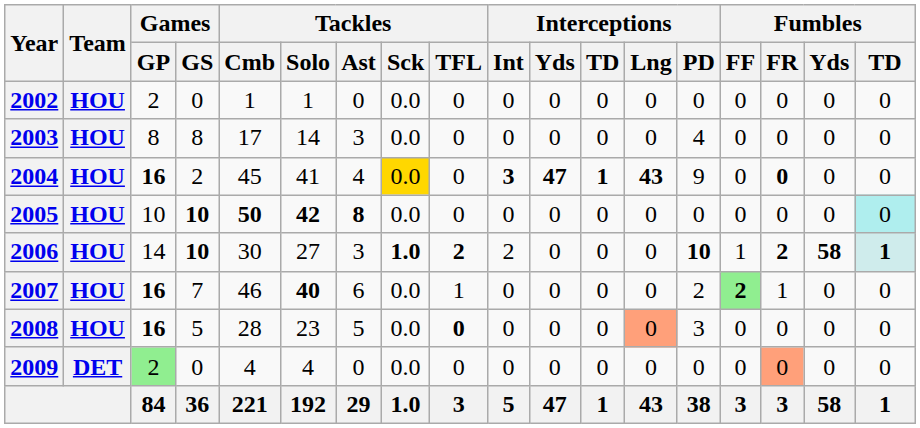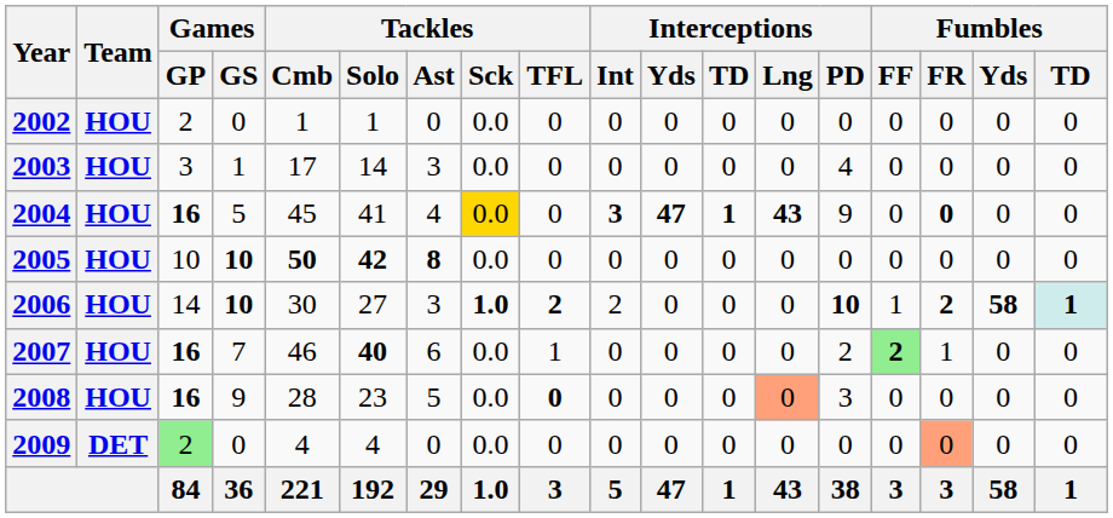 <table class="wikitable" style="text-align:center">
 <tr>
 <th rowspan="2">Year</th>
 <th rowspan="2">Team</th>
 <th colspan="2">Games</th>
 <th colspan="5">Tackles</th>
 <th colspan="5">Interceptions</th>
 <th colspan="4">Fumbles</th>
 </tr>
 <tr>
 <th>GP</th>
 <th>GS</th>
 <th>Cmb</th>
 <th>Solo</th>
 <th>Ast</th>
 <th>Sck</th>
 <th>TFL</th>
 <th>Int</th>
 <th>Yds</th>
 <th>TD</th>
 <th>Lng</th>
 <th>PD</th>
 <th>FF</th>
 <th>FR</th>
 <th>Yds</th>
 <th>TD</th>
 </tr>
 <tr>
 <th><a href='#'>2002</a></th>
 <th><a href='#'>HOU</a></th>
 <td>2</td>
 <td>0</td>
 <td>1</td>
 <td>1</td>
 <td>0</td>
 <td>0.0</td>
 <td>0</td>
 <td>0</td>
 <td>0</td>
 <td>0</td>
 <td>0</td>
 <td>0</td>
 <td>0</td>
 <td>0</td>
 <td>0</td>
 <td>0</td>
 </tr>
 <tr>
 <th><a href='#'>2003</a></th>
 <th><a href='#'>HOU</a></th>
-<td>8</td>
-<td>8</td>
+<td>3</td>
+<td>1</td>
 <td>17</td>
 <td>14</td>
 <td>3</td>
 <td>0.0</td>
 <td>0</td>
 <td>0</td>
 <td>0</td>
 <td>0</td>
 <td>0</td>
 <td>4</td>
 <td>0</td>
 <td>0</td>
 <td>0</td>
 <td>0</td>
 </tr>
 <tr>
 <th><a href='#'>2004</a></th>
 <th><a href='#'>HOU</a></th>
 <td><strong>16</strong></td>
-<td>2</td>
+<td>5</td>
 <td>45</td>
 <td>41</td>
 <td>4</td>
 <td style="background: gold;">0.0</td>
 <td>0</td>
 <td><strong>3</strong></td>
 <td><strong>47</strong></td>
 <td><strong>1</strong></td>
 <td><strong>43</strong></td>
 <td>9</td>
 <td>0</td>
 <td><strong>0</strong></td>
 <td>0</td>
 <td>0</td>
 </tr>
 <tr>
 <th><a href='#'>2005</a></th>
 <th><a href='#'>HOU</a></th>
 <td>10</td>
 <td><strong>10</strong></td>
 <td><strong>50</strong></td>
 <td><strong>42</strong></td>
 <td><strong>8</strong></td>
 <td>0.0</td>
 <td>0</td>
 <td>0</td>
 <td>0</td>
 <td>0</td>
 <td>0</td>
 <td>0</td>
 <td>0</td>
 <td>0</td>
 <td>0</td>
-<td style="background: paleturquoise;">0</td>
+<td>0</td>
 </tr>
 <tr>
 <th><a href='#'>2006</a></th>
 <th><a href='#'>HOU</a></th>
 <td>14</td>
 <td><strong>10</strong></td>
 <td>30</td>
 <td>27</td>
 <td>3</td>
 <td><strong>1.0</strong></td>
 <td><strong>2</strong></td>
 <td>2</td>
 <td>0</td>
 <td>0</td>
 <td>0</td>
 <td><strong>10</strong></td>
 <td>1</td>
 <td><strong>2</strong></td>
 <td><strong>58</strong></td>
 <td style="background:#cfecec; width:3em;"><strong>1</strong></td>
 </tr>
 <tr>
 <th><a href='#'>2007</a></th>
 <th><a href='#'>HOU</a></th>
 <td><strong>16</strong></td>
 <td>7</td>
 <td>46</td>
 <td><strong>40</strong></td>
 <td>6</td>
 <td>0.0</td>
 <td>1</td>
 <td>0</td>
 <td>0</td>
 <td>0</td>
 <td>0</td>
 <td>2</td>
 <td style="background: lightgreen;"><strong>2</strong></td>
 <td>1</td>
 <td>0</td>
 <td>0</td>
 </tr>
 <tr>
 <th><a href='#'>2008</a></th>
 <th><a href='#'>HOU</a></th>
 <td><strong>16</strong></td>
-<td>5</td>
+<td>9</td>
 <td>28</td>
 <td>23</td>
 <td>5</td>
 <td>0.0</td>
 <td><strong>0</strong></td>
 <td>0</td>
 <td>0</td>
 <td>0</td>
 <td style="background: lightsalmon;">0</td>
 <td>3</td>
 <td>0</td>
 <td>0</td>
 <td>0</td>
 <td>0</td>
 </tr>
 <tr>
 <th><a href='#'>2009</a></th>
 <th><a href='#'>DET</a></th>
 <td style="background: lightgreen;">2</td>
 <td>0</td>
 <td>4</td>
 <td>4</td>
 <td>0</td>
 <td>0.0</td>
 <td>0</td>
 <td>0</td>
 <td>0</td>
 <td>0</td>
 <td>0</td>
 <td>0</td>
 <td>0</td>
 <td style="background: lightsalmon;">0</td>
 <td>0</td>
 <td>0</td>
 </tr>
 <tr>
 <th colspan="2"></th>
 <th>84</th>
 <th>36</th>
 <th>221</th>
 <th>192</th>
 <th>29</th>
 <th>1.0</th>
 <th>3</th>
 <th>5</th>
 <th>47</th>
 <th>1</th>
 <th>43</th>
 <th>38</th>
 <th>3</th>
 <th>3</th>
 <th>58</th>
 <th>1</th>
 </tr>
 </table>
